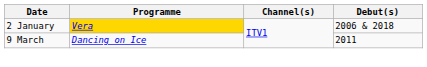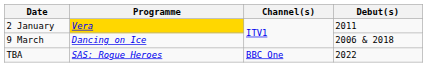 <table class="wikitable">
 <tr>
 <th width=90>Date</th>
 <th width=250>Programme</th>
 <th width=125>Channel(s)</th>
 <th width=125>Debut(s)</th>
 </tr>
 <tr>
 <td>2 January</td>
 <td style="background: gold;"><em><a href='#'>Vera</a></em></td>
 <td rowspan=2><a href='#'>ITV1</a></td>
-<td>2006 & 2018</td>
+<td>2011</td>
 </tr>
 <tr>
 <td>9 March</td>
 <td><em><a href='#'>Dancing on Ice</a></em></td>
-<td>2011</td>
+<td>2006 & 2018</td>
+</tr>
+<tr>
+<td>TBA</td>
+<td><em><a href='#'>SAS: Rogue Heroes</a></em></td>
+<td><a href='#'>BBC One</a></td>
+<td>2022</td>
 </tr>
 </table>
